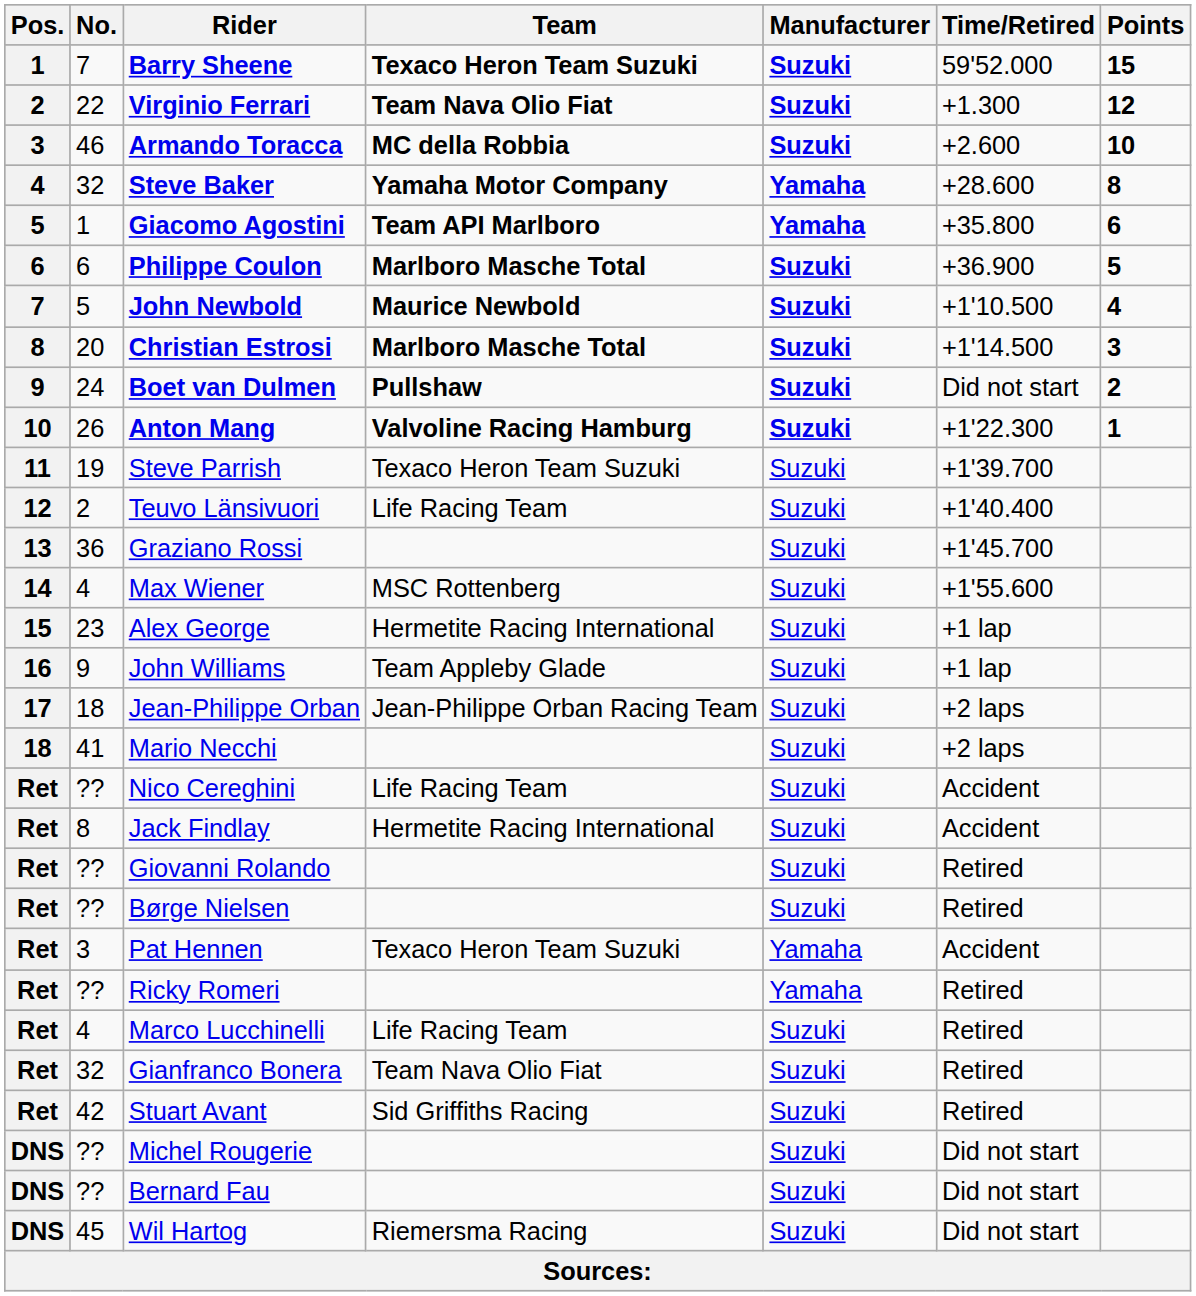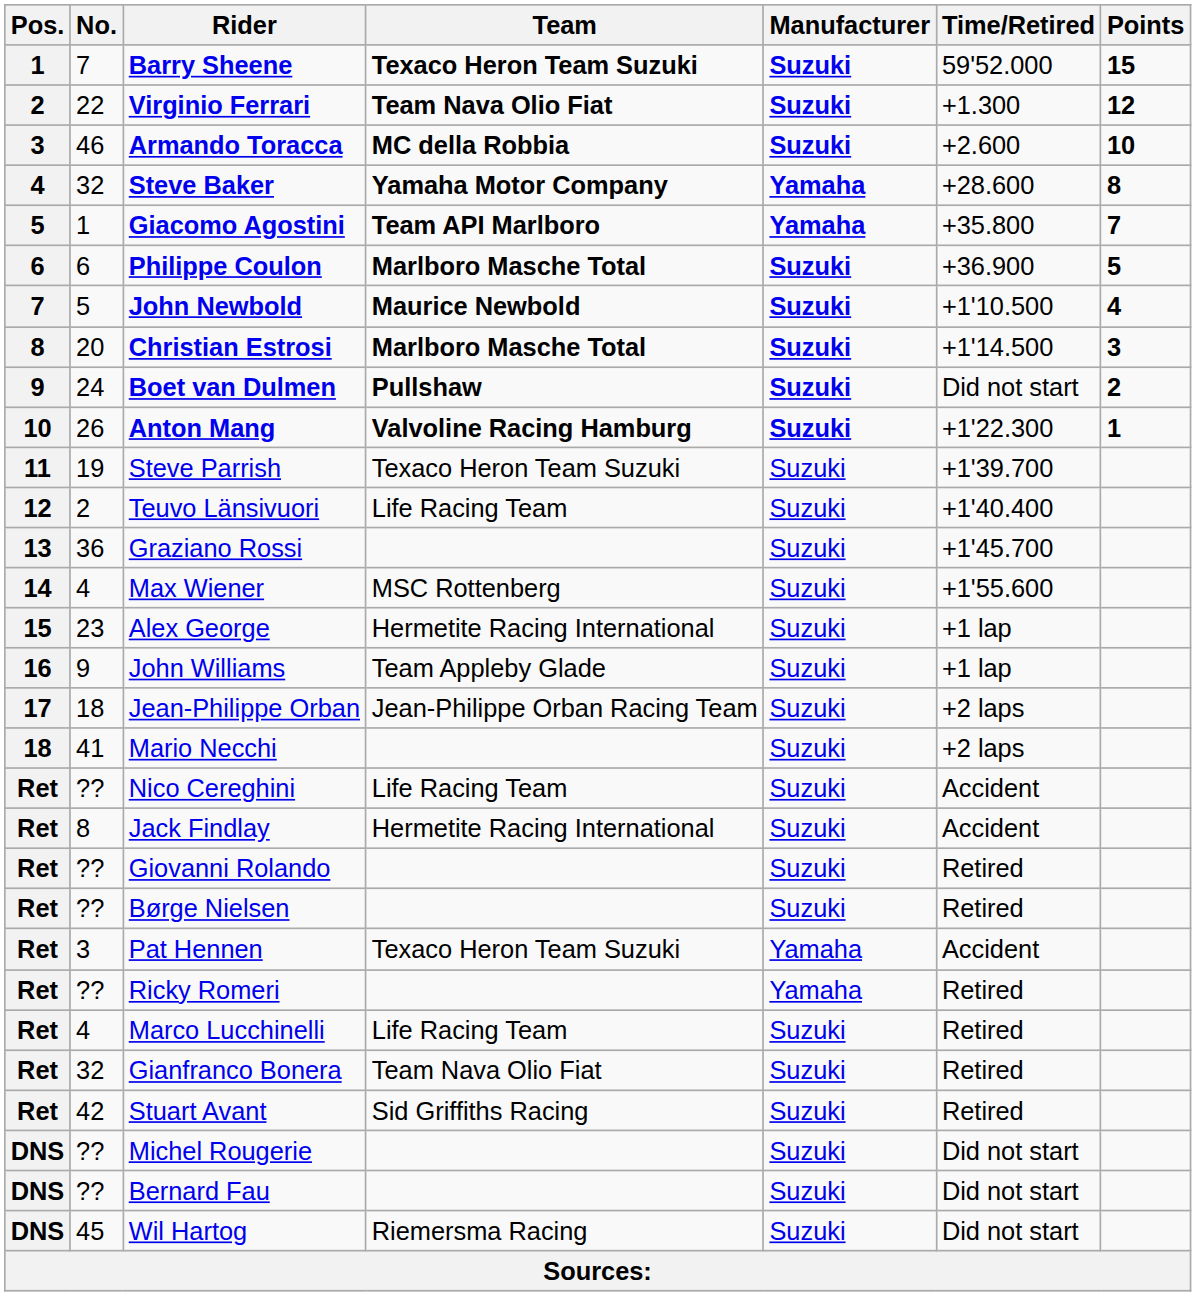 <table class="wikitable" style="font-size: 95%;">
 <tr>
 <th>Pos.</th>
 <th>No.</th>
 <th>Rider</th>
 <th>Team</th>
 <th>Manufacturer</th>
 <th>Time/Retired</th>
 <th>Points</th>
 </tr>
 <tr>
 <th>1</th>
 <td>7</td>
 <td> <strong><a href='#'>Barry Sheene</a></strong></td>
 <td><strong>Texaco Heron Team Suzuki</strong></td>
 <td><strong><a href='#'>Suzuki</a></strong></td>
 <td>59'52.000</td>
 <td><strong>15</strong></td>
 </tr>
 <tr>
 <th>2</th>
 <td>22</td>
 <td> <strong><a href='#'>Virginio Ferrari</a></strong></td>
 <td><strong>Team Nava Olio Fiat</strong></td>
 <td><strong><a href='#'>Suzuki</a></strong></td>
 <td>+1.300</td>
 <td><strong>12</strong></td>
 </tr>
 <tr>
 <th>3</th>
 <td>46</td>
 <td> <strong><a href='#'>Armando Toracca</a></strong></td>
 <td><strong>MC della Robbia</strong></td>
 <td><strong><a href='#'>Suzuki</a></strong></td>
 <td>+2.600</td>
 <td><strong>10</strong></td>
 </tr>
 <tr>
 <th>4</th>
 <td>32</td>
 <td> <strong><a href='#'>Steve Baker</a></strong></td>
 <td><strong>Yamaha Motor Company</strong></td>
 <td><strong><a href='#'>Yamaha</a></strong></td>
 <td>+28.600</td>
 <td><strong>8</strong></td>
 </tr>
 <tr>
 <th>5</th>
 <td>1</td>
 <td> <strong><a href='#'>Giacomo Agostini</a></strong></td>
 <td><strong>Team API Marlboro</strong></td>
 <td><strong><a href='#'>Yamaha</a></strong></td>
 <td>+35.800</td>
-<td><strong>6</strong></td>
+<td><strong>7</strong></td>
 </tr>
 <tr>
 <th>6</th>
 <td>6</td>
 <td> <strong><a href='#'>Philippe Coulon</a></strong></td>
 <td><strong>Marlboro Masche Total</strong></td>
 <td><strong><a href='#'>Suzuki</a></strong></td>
 <td>+36.900</td>
 <td><strong>5</strong></td>
 </tr>
 <tr>
 <th>7</th>
 <td>5</td>
 <td> <strong><a href='#'>John Newbold</a></strong></td>
 <td><strong>Maurice Newbold</strong></td>
 <td><strong><a href='#'>Suzuki</a></strong></td>
 <td>+1'10.500</td>
 <td><strong>4</strong></td>
 </tr>
 <tr>
 <th>8</th>
 <td>20</td>
 <td> <strong><a href='#'>Christian Estrosi</a></strong></td>
 <td><strong>Marlboro Masche Total</strong></td>
 <td><strong><a href='#'>Suzuki</a></strong></td>
 <td>+1'14.500</td>
 <td><strong>3</strong></td>
 </tr>
 <tr>
 <th>9</th>
 <td>24</td>
 <td> <strong><a href='#'>Boet van Dulmen</a></strong></td>
 <td><strong>Pullshaw</strong></td>
 <td><strong><a href='#'>Suzuki</a></strong></td>
 <td>Did not start</td>
 <td><strong>2</strong></td>
 </tr>
 <tr>
 <th>10</th>
 <td>26</td>
 <td> <strong><a href='#'>Anton Mang</a></strong></td>
 <td><strong>Valvoline Racing Hamburg</strong></td>
 <td><strong><a href='#'>Suzuki</a></strong></td>
 <td>+1'22.300</td>
 <td><strong>1</strong></td>
 </tr>
 <tr>
 <th>11</th>
 <td>19</td>
 <td> <a href='#'>Steve Parrish</a></td>
 <td>Texaco Heron Team Suzuki</td>
 <td><a href='#'>Suzuki</a></td>
 <td>+1'39.700</td>
 <td></td>
 </tr>
 <tr>
 <th>12</th>
 <td>2</td>
 <td> <a href='#'>Teuvo Länsivuori</a></td>
 <td>Life Racing Team</td>
 <td><a href='#'>Suzuki</a></td>
 <td>+1'40.400</td>
 <td></td>
 </tr>
 <tr>
 <th>13</th>
 <td>36</td>
 <td> <a href='#'>Graziano Rossi</a></td>
 <td></td>
 <td><a href='#'>Suzuki</a></td>
 <td>+1'45.700</td>
 <td></td>
 </tr>
 <tr>
 <th>14</th>
 <td>4</td>
 <td> <a href='#'>Max Wiener</a></td>
 <td>MSC Rottenberg</td>
 <td><a href='#'>Suzuki</a></td>
 <td>+1'55.600</td>
 <td></td>
 </tr>
 <tr>
 <th>15</th>
 <td>23</td>
 <td> <a href='#'>Alex George</a></td>
 <td>Hermetite Racing International</td>
 <td><a href='#'>Suzuki</a></td>
 <td>+1 lap</td>
 <td></td>
 </tr>
 <tr>
 <th>16</th>
 <td>9</td>
 <td> <a href='#'>John Williams</a></td>
 <td>Team Appleby Glade</td>
 <td><a href='#'>Suzuki</a></td>
 <td>+1 lap</td>
 <td></td>
 </tr>
 <tr>
 <th>17</th>
 <td>18</td>
 <td> <a href='#'>Jean-Philippe Orban</a></td>
 <td>Jean-Philippe Orban Racing Team</td>
 <td><a href='#'>Suzuki</a></td>
 <td>+2 laps</td>
 <td></td>
 </tr>
 <tr>
 <th>18</th>
 <td>41</td>
 <td> <a href='#'>Mario Necchi</a></td>
 <td></td>
 <td><a href='#'>Suzuki</a></td>
 <td>+2 laps</td>
 <td></td>
 </tr>
 <tr>
 <th>Ret</th>
 <td>??</td>
 <td> <a href='#'>Nico Cereghini</a></td>
 <td>Life Racing Team</td>
 <td><a href='#'>Suzuki</a></td>
 <td>Accident</td>
 <td></td>
 </tr>
 <tr>
 <th>Ret</th>
 <td>8</td>
 <td> <a href='#'>Jack Findlay</a></td>
 <td>Hermetite Racing International</td>
 <td><a href='#'>Suzuki</a></td>
 <td>Accident</td>
 <td></td>
 </tr>
 <tr>
 <th>Ret</th>
 <td>??</td>
 <td> <a href='#'>Giovanni Rolando</a></td>
 <td></td>
 <td><a href='#'>Suzuki</a></td>
 <td>Retired</td>
 <td></td>
 </tr>
 <tr>
 <th>Ret</th>
 <td>??</td>
 <td> <a href='#'>Børge Nielsen</a></td>
 <td></td>
 <td><a href='#'>Suzuki</a></td>
 <td>Retired</td>
 <td></td>
 </tr>
 <tr>
 <th>Ret</th>
 <td>3</td>
 <td> <a href='#'>Pat Hennen</a></td>
 <td>Texaco Heron Team Suzuki</td>
 <td><a href='#'>Yamaha</a></td>
 <td>Accident</td>
 <td></td>
 </tr>
 <tr>
 <th>Ret</th>
 <td>??</td>
 <td> <a href='#'>Ricky Romeri</a></td>
 <td></td>
 <td><a href='#'>Yamaha</a></td>
 <td>Retired</td>
 <td></td>
 </tr>
 <tr>
 <th>Ret</th>
 <td>4</td>
 <td> <a href='#'>Marco Lucchinelli</a></td>
 <td>Life Racing Team</td>
 <td><a href='#'>Suzuki</a></td>
 <td>Retired</td>
 <td></td>
 </tr>
 <tr>
 <th>Ret</th>
 <td>32</td>
 <td> <a href='#'>Gianfranco Bonera</a></td>
 <td>Team Nava Olio Fiat</td>
 <td><a href='#'>Suzuki</a></td>
 <td>Retired</td>
 <td></td>
 </tr>
 <tr>
 <th>Ret</th>
 <td>42</td>
 <td> <a href='#'>Stuart Avant</a></td>
 <td>Sid Griffiths Racing</td>
 <td><a href='#'>Suzuki</a></td>
 <td>Retired</td>
 <td></td>
 </tr>
 <tr>
 <th>DNS</th>
 <td>??</td>
 <td> <a href='#'>Michel Rougerie</a></td>
 <td></td>
 <td><a href='#'>Suzuki</a></td>
 <td>Did not start</td>
 <td></td>
 </tr>
 <tr>
 <th>DNS</th>
 <td>??</td>
 <td> <a href='#'>Bernard Fau</a></td>
 <td></td>
 <td><a href='#'>Suzuki</a></td>
 <td>Did not start</td>
 <td></td>
 </tr>
 <tr>
 <th>DNS</th>
 <td>45</td>
 <td> <a href='#'>Wil Hartog</a></td>
 <td>Riemersma Racing</td>
 <td><a href='#'>Suzuki</a></td>
 <td>Did not start</td>
 <td></td>
 </tr>
 <tr>
 <th colspan=9>Sources: </th>
 </tr>
 </table>
